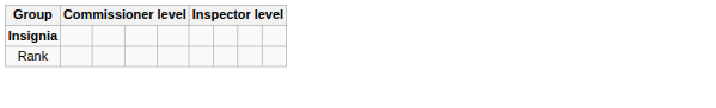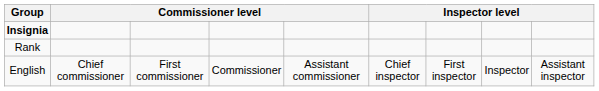 <table class="wikitable" style="text-align:center">
 <tr>
 <th>Group</th>
 <th colspan=4>Commissioner level</th>
 <th colspan=4>Inspector level</th>
 </tr>
 <tr>
 <td><strong>Insignia</strong></td>
 <td></td>
 <td></td>
 <td></td>
 <td></td>
 <td></td>
 <td></td>
 <td></td>
 <td></td>
 </tr>
 <tr>
 <td>Rank</td>
 <td></td>
 <td></td>
 <td></td>
 <td></td>
 <td></td>
 <td></td>
 <td></td>
 <td></td>
 </tr>
+<tr>
+<td>English</td>
+<td>Chief commissioner</td>
+<td>First commissioner</td>
+<td>Commissioner</td>
+<td>Assistant commissioner</td>
+<td>Chief inspector</td>
+<td>First inspector</td>
+<td>Inspector</td>
+<td>Assistant inspector</td>
+</tr>
 </table>
